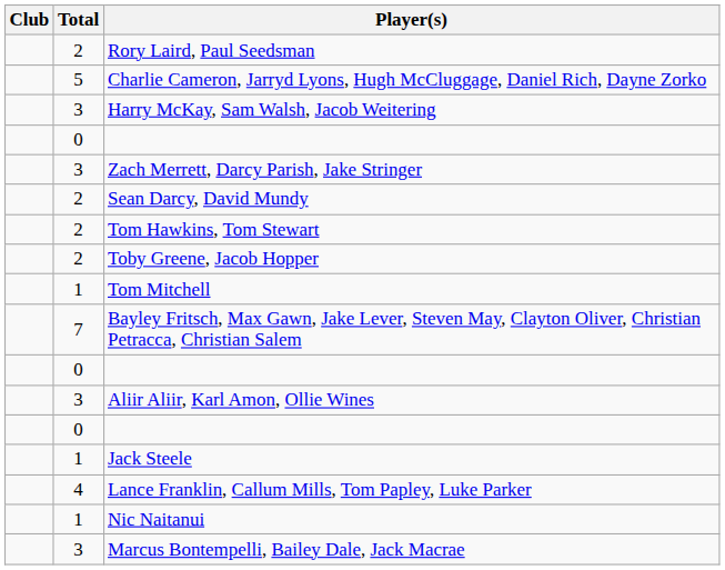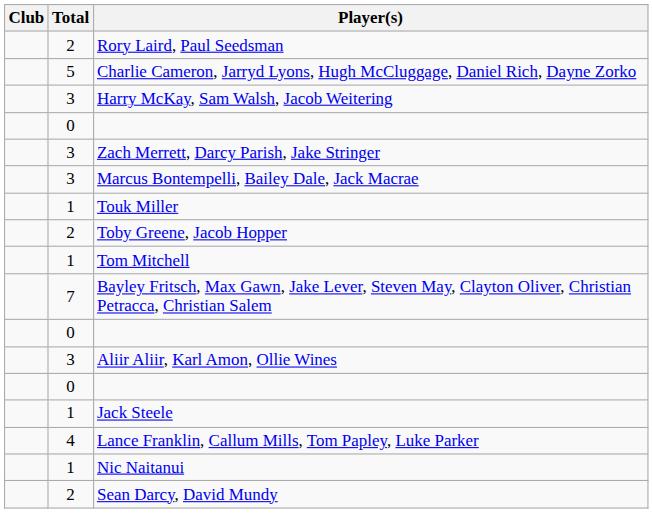 <table class="wikitable sortable">
 <tr>
 <th>Club</th>
 <th>Total</th>
 <th class=unsortable>Player(s)</th>
 </tr>
 <tr>
 <td></td>
 <td align=center>2</td>
 <td><a href='#'>Rory Laird</a>, <a href='#'>Paul Seedsman</a></td>
 </tr>
 <tr>
 <td></td>
 <td align=center>5</td>
 <td><a href='#'>Charlie Cameron</a>, <a href='#'>Jarryd Lyons</a>, <a href='#'>Hugh McCluggage</a>, <a href='#'>Daniel Rich</a>, <a href='#'>Dayne Zorko</a></td>
 </tr>
 <tr>
 <td></td>
 <td align=center>3</td>
 <td><a href='#'>Harry McKay</a>, <a href='#'>Sam Walsh</a>, <a href='#'>Jacob Weitering</a></td>
 </tr>
 <tr>
 <td></td>
 <td align=center>0</td>
 <td></td>
 </tr>
 <tr>
 <td></td>
 <td align=center>3</td>
 <td><a href='#'>Zach Merrett</a>, <a href='#'>Darcy Parish</a>, <a href='#'>Jake Stringer</a></td>
 </tr>
 <tr>
 <td></td>
-<td align=center>2</td>
-<td><a href='#'>Sean Darcy</a>, <a href='#'>David Mundy</a></td>
+<td align=center>3</td>
+<td><a href='#'>Marcus Bontempelli</a>, <a href='#'>Bailey Dale</a>, <a href='#'>Jack Macrae</a></td>
 </tr>
 <tr>
 <td></td>
-<td align=center>2</td>
-<td><a href='#'>Tom Hawkins</a>, <a href='#'>Tom Stewart</a></td>
+<td align=center>1</td>
+<td><a href='#'>Touk Miller</a></td>
 </tr>
 <tr>
 <td></td>
 <td align=center>2</td>
 <td><a href='#'>Toby Greene</a>, <a href='#'>Jacob Hopper</a></td>
 </tr>
 <tr>
 <td></td>
 <td align=center>1</td>
 <td><a href='#'>Tom Mitchell</a></td>
 </tr>
 <tr>
 <td></td>
 <td align=center>7</td>
 <td><a href='#'>Bayley Fritsch</a>, <a href='#'>Max Gawn</a>, <a href='#'>Jake Lever</a>, <a href='#'>Steven May</a>, <a href='#'>Clayton Oliver</a>, <a href='#'>Christian Petracca</a>, <a href='#'>Christian Salem</a></td>
 </tr>
 <tr>
 <td></td>
 <td align=center>0</td>
 <td></td>
 </tr>
 <tr>
 <td></td>
 <td align=center>3</td>
 <td><a href='#'>Aliir Aliir</a>, <a href='#'>Karl Amon</a>, <a href='#'>Ollie Wines</a></td>
 </tr>
 <tr>
 <td></td>
 <td align=center>0</td>
 <td></td>
 </tr>
 <tr>
 <td></td>
 <td align=center>1</td>
 <td><a href='#'>Jack Steele</a></td>
 </tr>
 <tr>
 <td></td>
 <td align=center>4</td>
 <td><a href='#'>Lance Franklin</a>, <a href='#'>Callum Mills</a>, <a href='#'>Tom Papley</a>, <a href='#'>Luke Parker</a></td>
 </tr>
 <tr>
 <td></td>
 <td align=center>1</td>
 <td><a href='#'>Nic Naitanui</a></td>
 </tr>
 <tr>
 <td></td>
-<td align=center>3</td>
-<td><a href='#'>Marcus Bontempelli</a>, <a href='#'>Bailey Dale</a>, <a href='#'>Jack Macrae</a></td>
+<td align=center>2</td>
+<td><a href='#'>Sean Darcy</a>, <a href='#'>David Mundy</a></td>
 </tr>
 </table>
